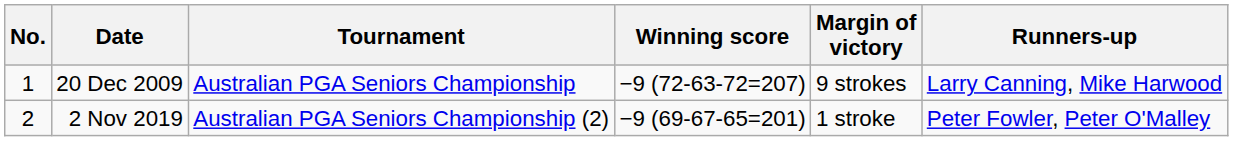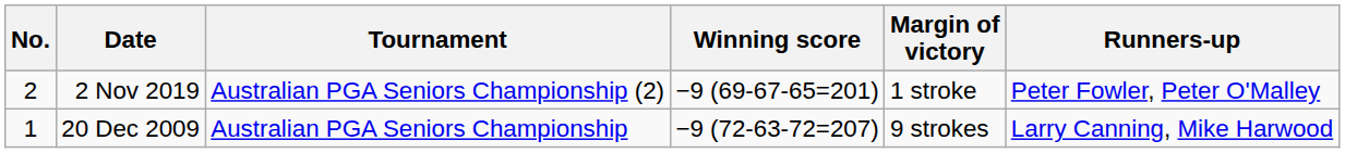 <table class="wikitable" style="font-size:95%;">
 <tr>
 <th>No.</th>
 <th>Date</th>
 <th>Tournament</th>
 <th>Winning score</th>
 <th>Margin of<br>victory</th>
 <th>Runners-up</th>
 </tr>
 <tr>
+<td align=center>2</td>
+<td align=right>2 Nov 2019</td>
+<td><a href='#'>Australian PGA Seniors Championship</a> (2)</td>
+<td>−9 (69-67-65=201)</td>
+<td>1 stroke</td>
+<td> <a href='#'>Peter Fowler</a>,  <a href='#'>Peter O'Malley</a></td>
+</tr>
+<tr>
 <td align=center>1</td>
 <td align=right>20 Dec 2009</td>
 <td><a href='#'>Australian PGA Seniors Championship</a></td>
 <td>−9 (72-63-72=207)</td>
 <td>9 strokes</td>
 <td> <a href='#'>Larry Canning</a>,  <a href='#'>Mike Harwood</a></td>
 </tr>
-<tr>
-<td align=center>2</td>
-<td align=right>2 Nov 2019</td>
-<td><a href='#'>Australian PGA Seniors Championship</a> (2)</td>
-<td>−9 (69-67-65=201)</td>
-<td>1 stroke</td>
-<td> <a href='#'>Peter Fowler</a>,  <a href='#'>Peter O'Malley</a></td>
-</tr>
 </table>
